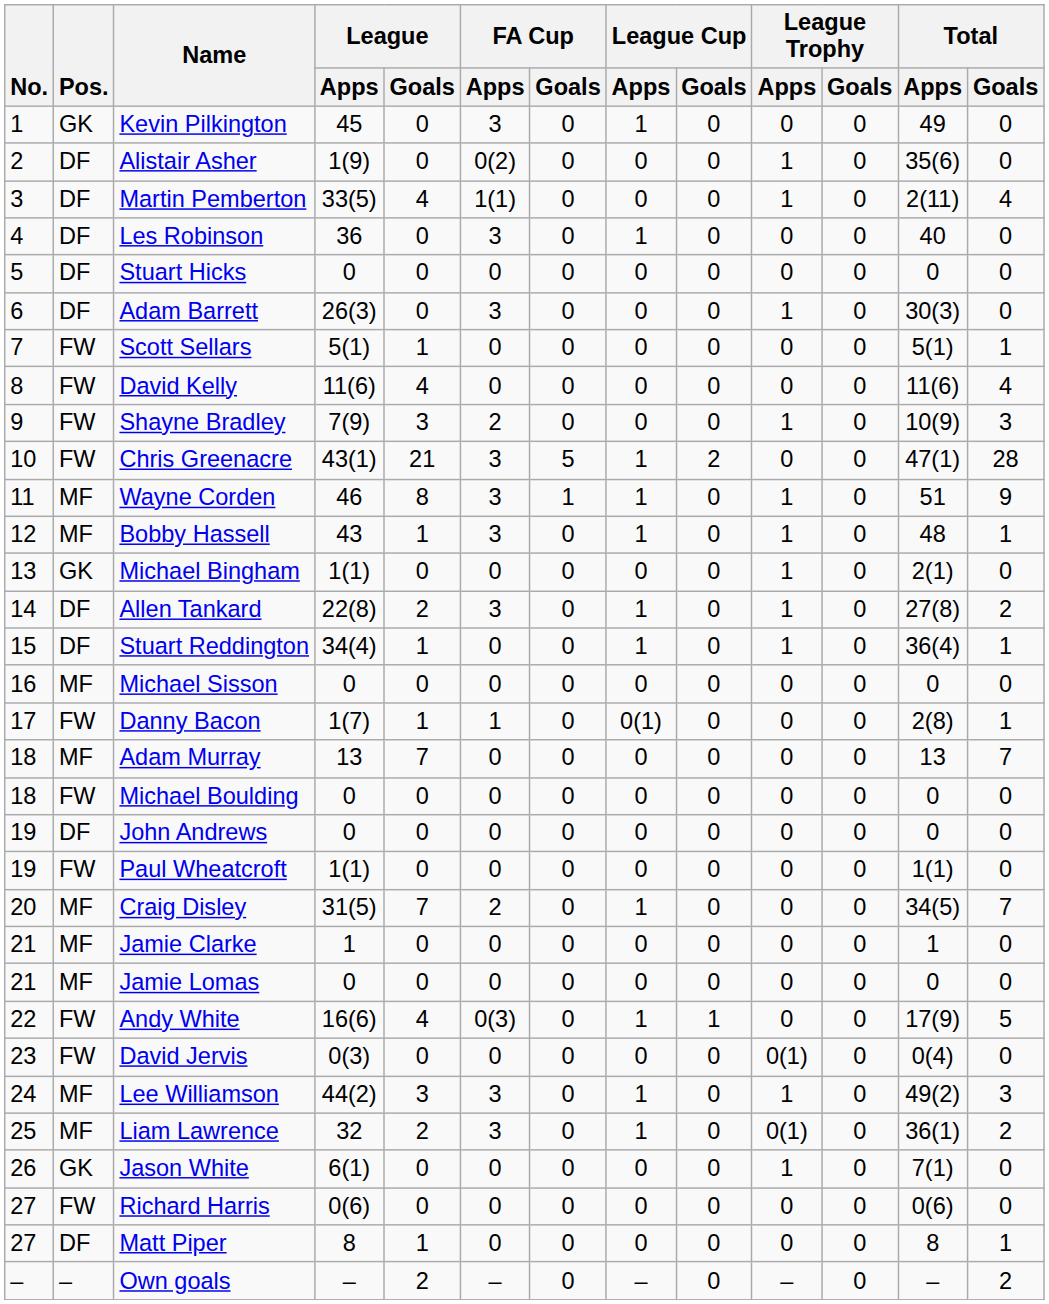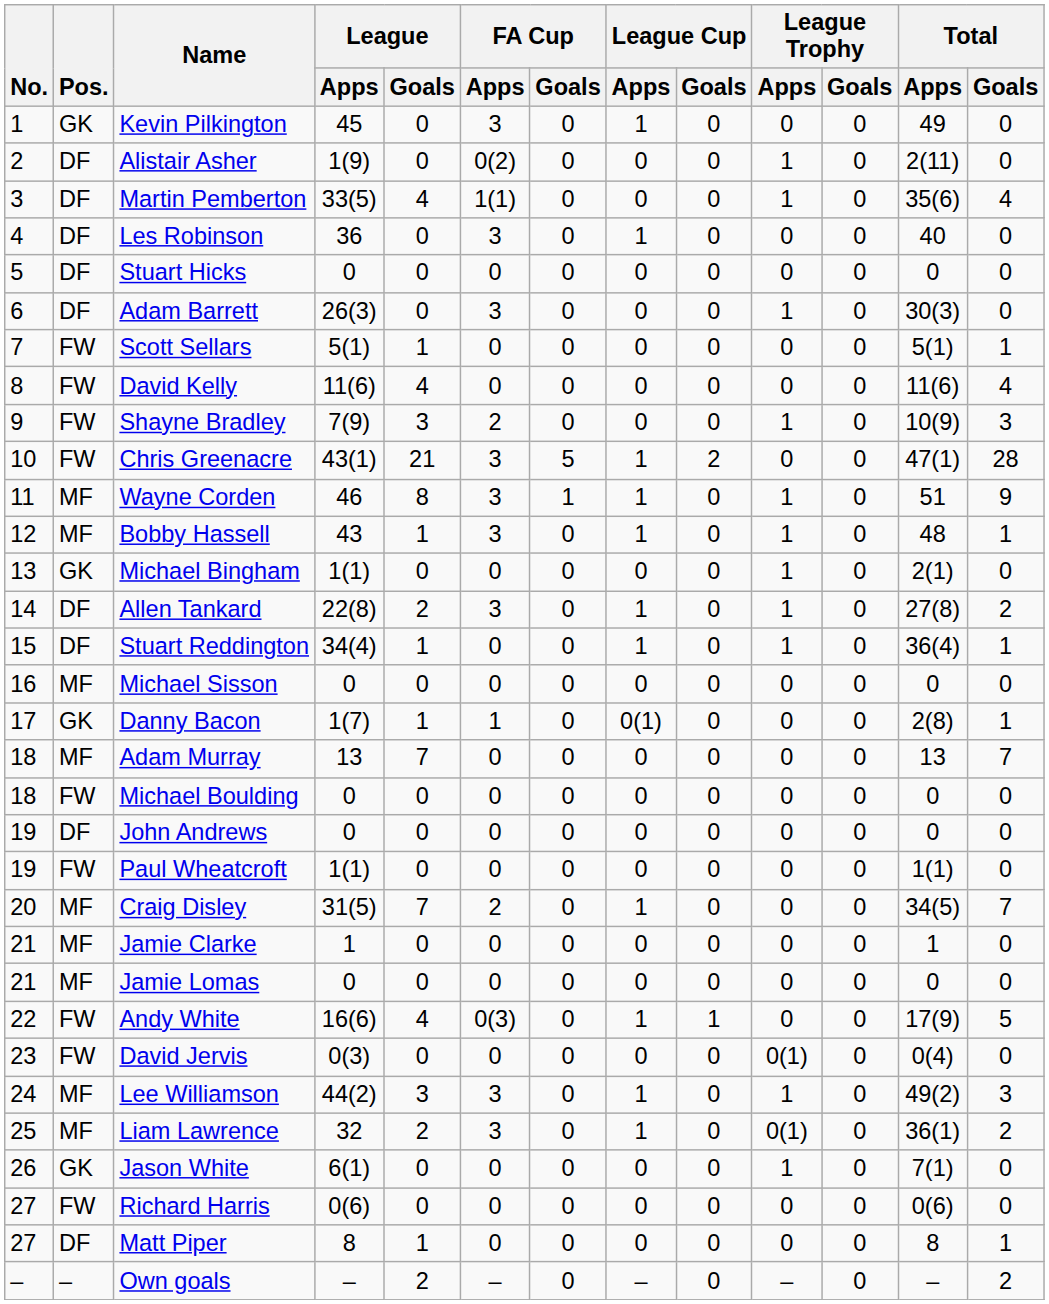 <table class="wikitable" style="text-align:center">
 <tr>
 <th rowspan="2" valign="bottom">No.</th>
 <th rowspan="2" valign="bottom">Pos.</th>
 <th rowspan="2">Name</th>
 <th colspan="2" width="85">League</th>
 <th colspan="2" width="85">FA Cup</th>
 <th colspan="2" width="85">League Cup</th>
 <th colspan="2" width="85">League Trophy</th>
 <th colspan="2" width="85">Total</th>
 </tr>
 <tr>
 <th>Apps</th>
 <th>Goals</th>
 <th>Apps</th>
 <th>Goals</th>
 <th>Apps</th>
 <th>Goals</th>
 <th>Apps</th>
 <th>Goals</th>
 <th>Apps</th>
 <th>Goals</th>
 </tr>
 <tr>
 <td align="left">1</td>
 <td align="left">GK</td>
 <td align="left"> <a href='#'>Kevin Pilkington</a></td>
 <td>45</td>
 <td>0</td>
 <td>3</td>
 <td>0</td>
 <td>1</td>
 <td>0</td>
 <td>0</td>
 <td>0</td>
 <td>49</td>
 <td>0</td>
 </tr>
 <tr>
 <td align="left">2</td>
 <td align="left">DF</td>
 <td align="left"> <a href='#'>Alistair Asher</a></td>
 <td>1(9)</td>
 <td>0</td>
 <td>0(2)</td>
 <td>0</td>
 <td>0</td>
 <td>0</td>
 <td>1</td>
 <td>0</td>
-<td>35(6)</td>
+<td>2(11)</td>
 <td>0</td>
 </tr>
 <tr>
 <td align="left">3</td>
 <td align="left">DF</td>
 <td align="left"> <a href='#'>Martin Pemberton</a></td>
 <td>33(5)</td>
 <td>4</td>
 <td>1(1)</td>
 <td>0</td>
 <td>0</td>
 <td>0</td>
 <td>1</td>
 <td>0</td>
-<td>2(11)</td>
+<td>35(6)</td>
 <td>4</td>
 </tr>
 <tr>
 <td align="left">4</td>
 <td align="left">DF</td>
 <td align="left"> <a href='#'>Les Robinson</a></td>
 <td>36</td>
 <td>0</td>
 <td>3</td>
 <td>0</td>
 <td>1</td>
 <td>0</td>
 <td>0</td>
 <td>0</td>
 <td>40</td>
 <td>0</td>
 </tr>
 <tr>
 <td align="left">5</td>
 <td align="left">DF</td>
 <td align="left"> <a href='#'>Stuart Hicks</a></td>
 <td>0</td>
 <td>0</td>
 <td>0</td>
 <td>0</td>
 <td>0</td>
 <td>0</td>
 <td>0</td>
 <td>0</td>
 <td>0</td>
 <td>0</td>
 </tr>
 <tr>
 <td align="left">6</td>
 <td align="left">DF</td>
 <td align="left"> <a href='#'>Adam Barrett</a></td>
 <td>26(3)</td>
 <td>0</td>
 <td>3</td>
 <td>0</td>
 <td>0</td>
 <td>0</td>
 <td>1</td>
 <td>0</td>
 <td>30(3)</td>
 <td>0</td>
 </tr>
 <tr>
 <td align="left">7</td>
 <td align="left">FW</td>
 <td align="left"> <a href='#'>Scott Sellars</a></td>
 <td>5(1)</td>
 <td>1</td>
 <td>0</td>
 <td>0</td>
 <td>0</td>
 <td>0</td>
 <td>0</td>
 <td>0</td>
 <td>5(1)</td>
 <td>1</td>
 </tr>
 <tr>
 <td align="left">8</td>
 <td align="left">FW</td>
 <td align="left"> <a href='#'>David Kelly</a></td>
 <td>11(6)</td>
 <td>4</td>
 <td>0</td>
 <td>0</td>
 <td>0</td>
 <td>0</td>
 <td>0</td>
 <td>0</td>
 <td>11(6)</td>
 <td>4</td>
 </tr>
 <tr>
 <td align="left">9</td>
 <td align="left">FW</td>
 <td align="left"> <a href='#'>Shayne Bradley</a></td>
 <td>7(9)</td>
 <td>3</td>
 <td>2</td>
 <td>0</td>
 <td>0</td>
 <td>0</td>
 <td>1</td>
 <td>0</td>
 <td>10(9)</td>
 <td>3</td>
 </tr>
 <tr>
 <td align="left">10</td>
 <td align="left">FW</td>
 <td align="left"> <a href='#'>Chris Greenacre</a></td>
 <td>43(1)</td>
 <td>21</td>
 <td>3</td>
 <td>5</td>
 <td>1</td>
 <td>2</td>
 <td>0</td>
 <td>0</td>
 <td>47(1)</td>
 <td>28</td>
 </tr>
 <tr>
 <td align="left">11</td>
 <td align="left">MF</td>
 <td align="left"> <a href='#'>Wayne Corden</a></td>
 <td>46</td>
 <td>8</td>
 <td>3</td>
 <td>1</td>
 <td>1</td>
 <td>0</td>
 <td>1</td>
 <td>0</td>
 <td>51</td>
 <td>9</td>
 </tr>
 <tr>
 <td align="left">12</td>
 <td align="left">MF</td>
 <td align="left"> <a href='#'>Bobby Hassell</a></td>
 <td>43</td>
 <td>1</td>
 <td>3</td>
 <td>0</td>
 <td>1</td>
 <td>0</td>
 <td>1</td>
 <td>0</td>
 <td>48</td>
 <td>1</td>
 </tr>
 <tr>
 <td align="left">13</td>
 <td align="left">GK</td>
 <td align="left"> <a href='#'>Michael Bingham</a></td>
 <td>1(1)</td>
 <td>0</td>
 <td>0</td>
 <td>0</td>
 <td>0</td>
 <td>0</td>
 <td>1</td>
 <td>0</td>
 <td>2(1)</td>
 <td>0</td>
 </tr>
 <tr>
 <td align="left">14</td>
 <td align="left">DF</td>
 <td align="left"> <a href='#'>Allen Tankard</a></td>
 <td>22(8)</td>
 <td>2</td>
 <td>3</td>
 <td>0</td>
 <td>1</td>
 <td>0</td>
 <td>1</td>
 <td>0</td>
 <td>27(8)</td>
 <td>2</td>
 </tr>
 <tr>
 <td align="left">15</td>
 <td align="left">DF</td>
 <td align="left"> <a href='#'>Stuart Reddington</a></td>
 <td>34(4)</td>
 <td>1</td>
 <td>0</td>
 <td>0</td>
 <td>1</td>
 <td>0</td>
 <td>1</td>
 <td>0</td>
 <td>36(4)</td>
 <td>1</td>
 </tr>
 <tr>
 <td align="left">16</td>
 <td align="left">MF</td>
 <td align="left"> <a href='#'>Michael Sisson</a></td>
 <td>0</td>
 <td>0</td>
 <td>0</td>
 <td>0</td>
 <td>0</td>
 <td>0</td>
 <td>0</td>
 <td>0</td>
 <td>0</td>
 <td>0</td>
 </tr>
 <tr>
 <td align="left">17</td>
-<td align="left">FW</td>
+<td align="left">GK</td>
 <td align="left"> <a href='#'>Danny Bacon</a></td>
 <td>1(7)</td>
 <td>1</td>
 <td>1</td>
 <td>0</td>
 <td>0(1)</td>
 <td>0</td>
 <td>0</td>
 <td>0</td>
 <td>2(8)</td>
 <td>1</td>
 </tr>
 <tr>
 <td align="left">18</td>
 <td align="left">MF</td>
 <td align="left"> <a href='#'>Adam Murray</a></td>
 <td>13</td>
 <td>7</td>
 <td>0</td>
 <td>0</td>
 <td>0</td>
 <td>0</td>
 <td>0</td>
 <td>0</td>
 <td>13</td>
 <td>7</td>
 </tr>
 <tr>
 <td align="left">18</td>
 <td align="left">FW</td>
 <td align="left"> <a href='#'>Michael Boulding</a></td>
 <td>0</td>
 <td>0</td>
 <td>0</td>
 <td>0</td>
 <td>0</td>
 <td>0</td>
 <td>0</td>
 <td>0</td>
 <td>0</td>
 <td>0</td>
 </tr>
 <tr>
 <td align="left">19</td>
 <td align="left">DF</td>
 <td align="left"> <a href='#'>John Andrews</a></td>
 <td>0</td>
 <td>0</td>
 <td>0</td>
 <td>0</td>
 <td>0</td>
 <td>0</td>
 <td>0</td>
 <td>0</td>
 <td>0</td>
 <td>0</td>
 </tr>
 <tr>
 <td align="left">19</td>
 <td align="left">FW</td>
 <td align="left"> <a href='#'>Paul Wheatcroft</a></td>
 <td>1(1)</td>
 <td>0</td>
 <td>0</td>
 <td>0</td>
 <td>0</td>
 <td>0</td>
 <td>0</td>
 <td>0</td>
 <td>1(1)</td>
 <td>0</td>
 </tr>
 <tr>
 <td align="left">20</td>
 <td align="left">MF</td>
 <td align="left"> <a href='#'>Craig Disley</a></td>
 <td>31(5)</td>
 <td>7</td>
 <td>2</td>
 <td>0</td>
 <td>1</td>
 <td>0</td>
 <td>0</td>
 <td>0</td>
 <td>34(5)</td>
 <td>7</td>
 </tr>
 <tr>
 <td align="left">21</td>
 <td align="left">MF</td>
 <td align="left"> <a href='#'>Jamie Clarke</a></td>
 <td>1</td>
 <td>0</td>
 <td>0</td>
 <td>0</td>
 <td>0</td>
 <td>0</td>
 <td>0</td>
 <td>0</td>
 <td>1</td>
 <td>0</td>
 </tr>
 <tr>
 <td align="left">21</td>
 <td align="left">MF</td>
 <td align="left"> <a href='#'>Jamie Lomas</a></td>
 <td>0</td>
 <td>0</td>
 <td>0</td>
 <td>0</td>
 <td>0</td>
 <td>0</td>
 <td>0</td>
 <td>0</td>
 <td>0</td>
 <td>0</td>
 </tr>
 <tr>
 <td align="left">22</td>
 <td align="left">FW</td>
 <td align="left"> <a href='#'>Andy White</a></td>
 <td>16(6)</td>
 <td>4</td>
 <td>0(3)</td>
 <td>0</td>
 <td>1</td>
 <td>1</td>
 <td>0</td>
 <td>0</td>
 <td>17(9)</td>
 <td>5</td>
 </tr>
 <tr>
 <td align="left">23</td>
 <td align="left">FW</td>
 <td align="left"> <a href='#'>David Jervis</a></td>
 <td>0(3)</td>
 <td>0</td>
 <td>0</td>
 <td>0</td>
 <td>0</td>
 <td>0</td>
 <td>0(1)</td>
 <td>0</td>
 <td>0(4)</td>
 <td>0</td>
 </tr>
 <tr>
 <td align="left">24</td>
 <td align="left">MF</td>
 <td align="left"> <a href='#'>Lee Williamson</a></td>
 <td>44(2)</td>
 <td>3</td>
 <td>3</td>
 <td>0</td>
 <td>1</td>
 <td>0</td>
 <td>1</td>
 <td>0</td>
 <td>49(2)</td>
 <td>3</td>
 </tr>
 <tr>
 <td align="left">25</td>
 <td align="left">MF</td>
 <td align="left"> <a href='#'>Liam Lawrence</a></td>
 <td>32</td>
 <td>2</td>
 <td>3</td>
 <td>0</td>
 <td>1</td>
 <td>0</td>
 <td>0(1)</td>
 <td>0</td>
 <td>36(1)</td>
 <td>2</td>
 </tr>
 <tr>
 <td align="left">26</td>
 <td align="left">GK</td>
 <td align="left"> <a href='#'>Jason White</a></td>
 <td>6(1)</td>
 <td>0</td>
 <td>0</td>
 <td>0</td>
 <td>0</td>
 <td>0</td>
 <td>1</td>
 <td>0</td>
 <td>7(1)</td>
 <td>0</td>
 </tr>
 <tr>
 <td align="left">27</td>
 <td align="left">FW</td>
 <td align="left"> <a href='#'>Richard Harris</a></td>
 <td>0(6)</td>
 <td>0</td>
 <td>0</td>
 <td>0</td>
 <td>0</td>
 <td>0</td>
 <td>0</td>
 <td>0</td>
 <td>0(6)</td>
 <td>0</td>
 </tr>
 <tr>
 <td align="left">27</td>
 <td align="left">DF</td>
 <td align="left"> <a href='#'>Matt Piper</a></td>
 <td>8</td>
 <td>1</td>
 <td>0</td>
 <td>0</td>
 <td>0</td>
 <td>0</td>
 <td>0</td>
 <td>0</td>
 <td>8</td>
 <td>1</td>
 </tr>
 <tr>
 <td align="left">–</td>
 <td align="left">–</td>
 <td align="left"><a href='#'>Own goals</a></td>
 <td>–</td>
 <td>2</td>
 <td>–</td>
 <td>0</td>
 <td>–</td>
 <td>0</td>
 <td>–</td>
 <td>0</td>
 <td>–</td>
 <td>2</td>
 </tr>
 </table>
